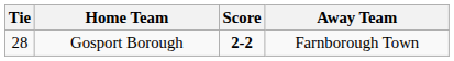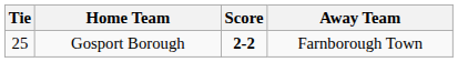 <table class="wikitable" style="text-align:center;">
 <tr>
 <th width=20>Tie</th>
 <th width=175>Home Team</th>
 <th width=20>Score</th>
 <th width=175>Away Team</th>
 </tr>
 <tr>
-<td>28</td>
+<td>25</td>
 <td>Gosport Borough</td>
 <td><strong>2-2</strong></td>
 <td>Farnborough Town</td>
 </tr>
 </table>
